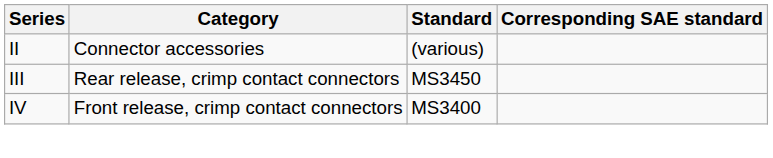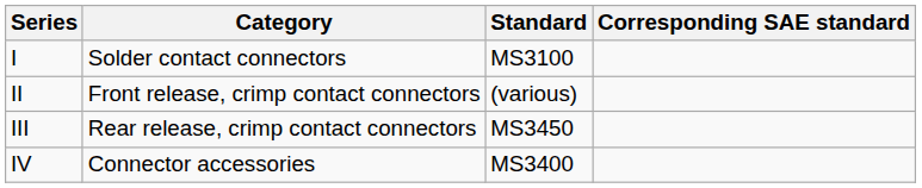 <table class="wikitable">
 <tr>
 <th>Series</th>
 <th>Category</th>
 <th>Standard </th>
 <th>Corresponding SAE standard</th>
 </tr>
 <tr>
+<td>I</td>
+<td>Solder contact connectors</td>
+<td>MS3100</td>
+<td></td>
+</tr>
+<tr>
 <td>II</td>
-<td>Connector accessories</td>
+<td>Front release, crimp contact connectors</td>
 <td>(various)</td>
 <td></td>
 </tr>
 <tr>
 <td>III</td>
 <td>Rear release, crimp contact connectors</td>
 <td>MS3450</td>
 <td></td>
 </tr>
 <tr>
 <td>IV</td>
-<td>Front release, crimp contact connectors</td>
+<td>Connector accessories</td>
 <td>MS3400</td>
 <td></td>
 </tr>
 </table>
